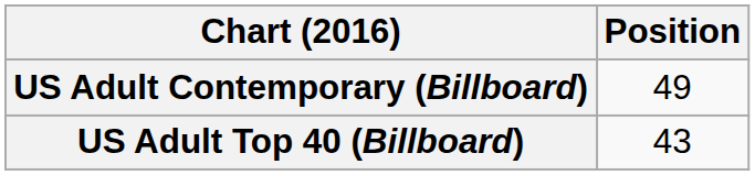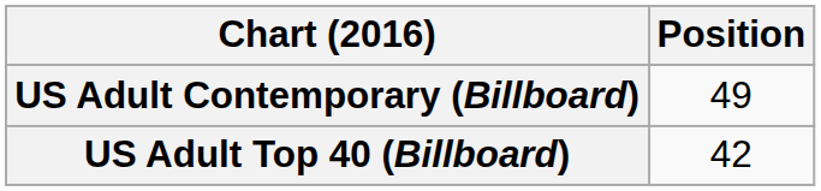 <table class="wikitable plainrowheaders sortable" style="text-align:center">
 <tr>
 <th>Chart (2016)</th>
 <th>Position</th>
 </tr>
 <tr>
 <th scope="row">US Adult Contemporary (<em>Billboard</em>)</th>
 <td>49</td>
 </tr>
 <tr>
 <th scope="row">US Adult Top 40 (<em>Billboard</em>)</th>
-<td>43</td>
+<td>42</td>
 </tr>
 </table>
